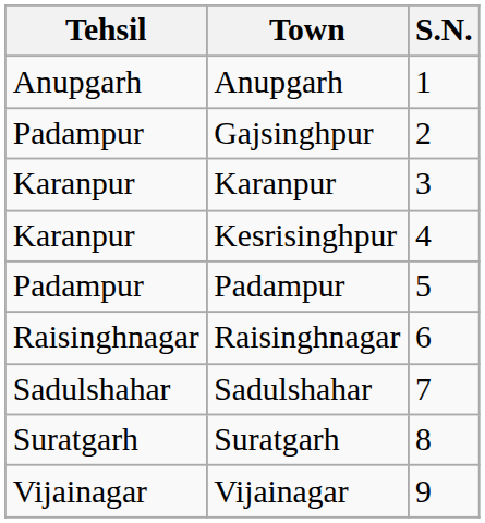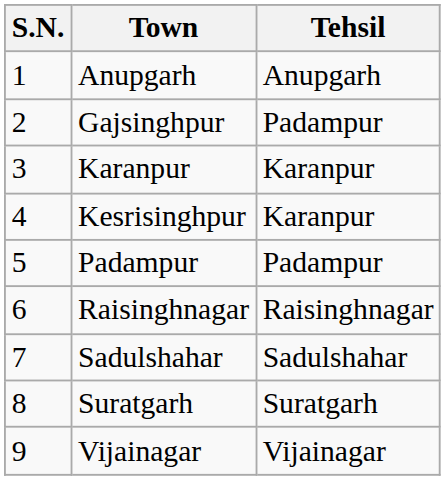 <table class="wikitable">
 <tr>
+<th>S.N.</th>
+<th>Town</th>
 <th>Tehsil</th>
-<th>Town</th>
-<th>S.N.</th>
 </tr>
 <tr>
+<td>1</td>
 <td>Anupgarh</td>
 <td>Anupgarh</td>
-<td>1</td>
 </tr>
 <tr>
+<td>2</td>
+<td>Gajsinghpur</td>
 <td>Padampur</td>
-<td>Gajsinghpur</td>
-<td>2</td>
 </tr>
 <tr>
+<td>3</td>
 <td>Karanpur</td>
 <td>Karanpur</td>
-<td>3</td>
 </tr>
 <tr>
+<td>4</td>
+<td>Kesrisinghpur</td>
 <td>Karanpur</td>
-<td>Kesrisinghpur</td>
-<td>4</td>
 </tr>
 <tr>
+<td>5</td>
 <td>Padampur</td>
 <td>Padampur</td>
-<td>5</td>
 </tr>
 <tr>
+<td>6</td>
 <td>Raisinghnagar</td>
 <td>Raisinghnagar</td>
-<td>6</td>
 </tr>
 <tr>
+<td>7</td>
 <td>Sadulshahar</td>
 <td>Sadulshahar</td>
-<td>7</td>
 </tr>
 <tr>
+<td>8</td>
 <td>Suratgarh</td>
 <td>Suratgarh</td>
-<td>8</td>
 </tr>
 <tr>
+<td>9</td>
 <td>Vijainagar</td>
 <td>Vijainagar</td>
-<td>9</td>
 </tr>
 </table>
